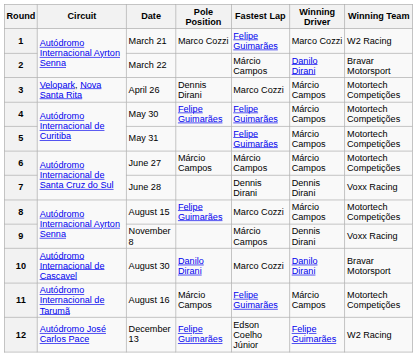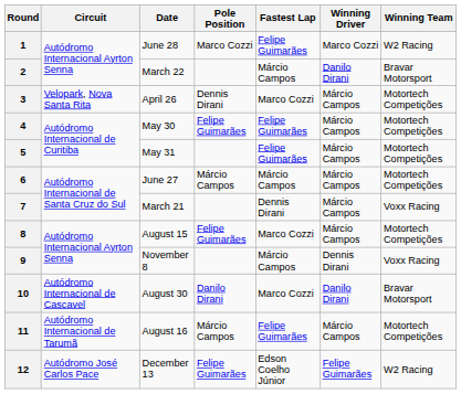 <table class="wikitable" style="font-size: 85%;">
 <tr>
 <th>Round</th>
 <th>Circuit</th>
 <th>Date</th>
 <th>Pole Position</th>
 <th>Fastest Lap</th>
 <th>Winning Driver</th>
 <th>Winning Team</th>
 </tr>
 <tr>
 <th>1</th>
 <td rowspan=2><a href='#'>Autódromo Internacional Ayrton Senna</a></td>
-<td>March 21</td>
+<td>June 28</td>
 <td>Marco Cozzi</td>
 <td><a href='#'>Felipe Guimarães</a></td>
 <td>Marco Cozzi</td>
 <td>W2 Racing</td>
 </tr>
 <tr>
 <th>2</th>
 <td>March 22</td>
 <td></td>
 <td>Márcio Campos</td>
 <td><a href='#'>Danilo Dirani</a></td>
 <td>Bravar Motorsport</td>
 </tr>
 <tr>
 <th>3</th>
 <td><a href='#'>Velopark</a>, <a href='#'>Nova Santa Rita</a></td>
 <td>April 26</td>
 <td>Dennis Dirani</td>
 <td>Marco Cozzi</td>
 <td>Márcio Campos</td>
 <td>Motortech Competições</td>
 </tr>
 <tr>
 <th>4</th>
 <td rowspan=2><a href='#'>Autódromo Internacional de Curitiba</a></td>
 <td>May 30</td>
 <td><a href='#'>Felipe Guimarães</a></td>
 <td><a href='#'>Felipe Guimarães</a></td>
 <td>Márcio Campos</td>
 <td>Motortech Competições</td>
 </tr>
 <tr>
 <th>5</th>
 <td>May 31</td>
 <td></td>
 <td><a href='#'>Felipe Guimarães</a></td>
 <td>Márcio Campos</td>
 <td>Motortech Competições</td>
 </tr>
 <tr>
 <th>6</th>
 <td rowspan=2><a href='#'>Autódromo Internacional de Santa Cruz do Sul</a></td>
 <td>June 27</td>
 <td>Márcio Campos</td>
 <td>Márcio Campos</td>
 <td>Márcio Campos</td>
 <td>Motortech Competições</td>
 </tr>
 <tr>
 <th>7</th>
-<td>June 28</td>
+<td>March 21</td>
 <td></td>
 <td>Dennis Dirani</td>
-<td>Dennis Dirani</td>
+<td>Márcio Campos</td>
 <td>Voxx Racing</td>
 </tr>
 <tr>
 <th>8</th>
 <td rowspan=2><a href='#'>Autódromo Internacional Ayrton Senna</a></td>
 <td>August 15</td>
 <td><a href='#'>Felipe Guimarães</a></td>
 <td>Marco Cozzi</td>
 <td>Márcio Campos</td>
 <td>Motortech Competições</td>
 </tr>
 <tr>
 <th>9</th>
 <td>November 8</td>
 <td></td>
 <td>Márcio Campos</td>
 <td>Dennis Dirani</td>
 <td>Voxx Racing</td>
 </tr>
 <tr>
 <th>10</th>
 <td><a href='#'>Autódromo Internacional de Cascavel</a></td>
 <td>August 30</td>
 <td><a href='#'>Danilo Dirani</a></td>
 <td>Marco Cozzi</td>
 <td><a href='#'>Danilo Dirani</a></td>
 <td>Bravar Motorsport</td>
 </tr>
 <tr>
 <th>11</th>
 <td><a href='#'>Autódromo Internacional de Tarumã</a></td>
 <td>August 16</td>
 <td>Márcio Campos</td>
 <td><a href='#'>Felipe Guimarães</a></td>
 <td>Márcio Campos</td>
 <td>Motortech Competições</td>
 </tr>
 <tr>
 <th>12</th>
 <td><a href='#'>Autódromo José Carlos Pace</a></td>
 <td>December 13</td>
 <td><a href='#'>Felipe Guimarães</a></td>
 <td>Edson Coelho Júnior</td>
 <td><a href='#'>Felipe Guimarães</a></td>
 <td>W2 Racing</td>
 </tr>
 </table>
